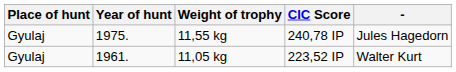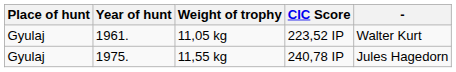 <table class="wikitable">
 <tr>
 <th>Place of hunt</th>
 <th>Year of hunt</th>
 <th>Weight of trophy</th>
 <th><a href='#'>CIC</a> Score</th>
 <th Hunter>-</th>
 </tr>
 <tr>
 <td>Gyulaj</td>
+<td>1961.</td>
+<td>11,05 kg</td>
+<td>223,52 IP</td>
+<td>Walter Kurt</td>
+</tr>
+<tr>
+<td>Gyulaj</td>
 <td>1975.</td>
 <td>11,55 kg</td>
 <td>240,78 IP</td>
 <td>Jules Hagedorn</td>
 </tr>
-<tr>
-<td>Gyulaj</td>
-<td>1961.</td>
-<td>11,05 kg</td>
-<td>223,52 IP</td>
-<td>Walter Kurt</td>
-</tr>
 </table>
